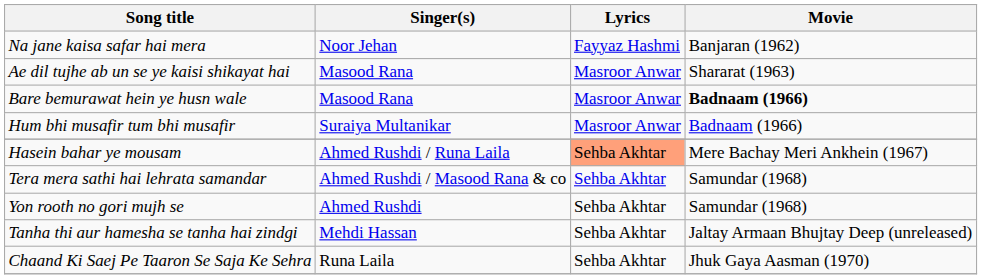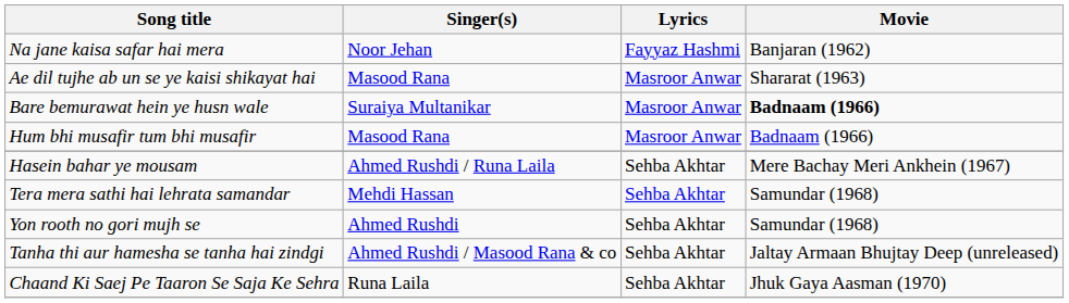 <table class = "wikitable">
 <tr>
 <th>Song title</th>
 <th>Singer(s)</th>
 <th>Lyrics</th>
 <th>Movie</th>
 </tr>
 <tr>
 <td><em>Na jane kaisa safar hai mera</em></td>
 <td><a href='#'>Noor Jehan</a></td>
 <td><a href='#'>Fayyaz Hashmi</a></td>
 <td>Banjaran (1962)</td>
 </tr>
 <tr>
 <td><em>Ae dil tujhe ab un se ye kaisi shikayat hai</em></td>
 <td><a href='#'>Masood Rana</a></td>
 <td><a href='#'>Masroor Anwar</a></td>
 <td>Shararat (1963)</td>
 </tr>
 <tr>
 <td><em>Bare bemurawat hein ye husn wale</em></td>
-<td><a href='#'>Masood Rana</a></td>
+<td><a href='#'>Suraiya Multanikar</a></td>
 <td><a href='#'>Masroor Anwar</a></td>
 <td><strong>Badnaam (1966)</strong></td>
 </tr>
 <tr>
 <td><em>Hum bhi musafir tum bhi musafir</em></td>
-<td><a href='#'>Suraiya Multanikar</a></td>
+<td><a href='#'>Masood Rana</a></td>
 <td><a href='#'>Masroor Anwar</a></td>
 <td><a href='#'>Badnaam</a> (1966)</td>
 </tr>
 <tr>
 </tr>
 <tr>
 <td><em>Hasein bahar ye mousam</em></td>
 <td><a href='#'>Ahmed Rushdi</a> / <a href='#'>Runa Laila</a></td>
-<td style="background: lightsalmon;">Sehba Akhtar</td>
+<td>Sehba Akhtar</td>
 <td>Mere Bachay Meri Ankhein (1967)</td>
 </tr>
 <tr>
 <td><em>Tera mera sathi hai lehrata samandar</em></td>
-<td><a href='#'>Ahmed Rushdi</a> / <a href='#'>Masood Rana</a> & co</td>
+<td><a href='#'>Mehdi Hassan</a></td>
 <td><a href='#'>Sehba Akhtar</a></td>
 <td>Samundar (1968)</td>
 </tr>
 <tr>
 <td><em>Yon rooth no gori mujh se</em></td>
 <td><a href='#'>Ahmed Rushdi</a></td>
 <td>Sehba Akhtar</td>
 <td>Samundar (1968)</td>
 </tr>
 <tr>
 <td><em>Tanha thi aur hamesha se tanha hai zindgi</em></td>
-<td><a href='#'>Mehdi Hassan</a></td>
+<td><a href='#'>Ahmed Rushdi</a> / <a href='#'>Masood Rana</a> & co</td>
 <td>Sehba Akhtar</td>
 <td>Jaltay Armaan Bhujtay Deep (unreleased)</td>
 </tr>
 <tr>
 <td><em>Chaand Ki Saej Pe Taaron Se Saja Ke Sehra</em></td>
 <td>Runa Laila</td>
 <td>Sehba Akhtar</td>
 <td>Jhuk Gaya Aasman (1970)</td>
 </tr>
 <tr>
 </tr>
 </table>
